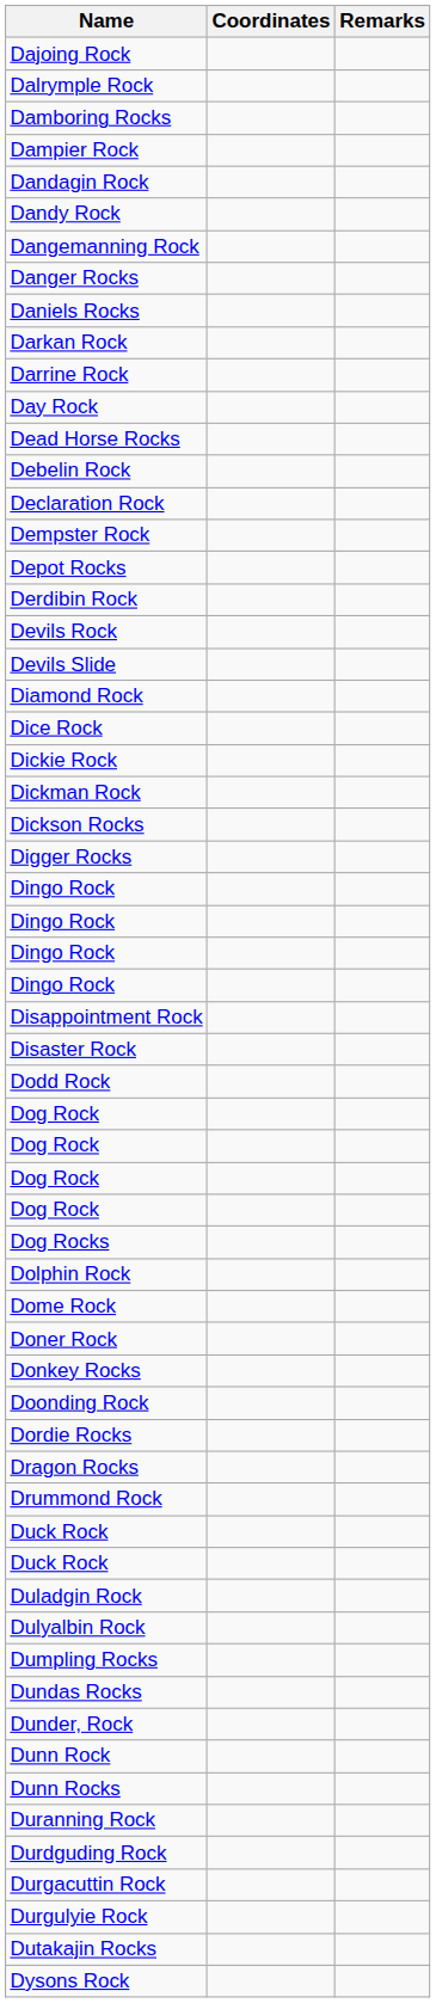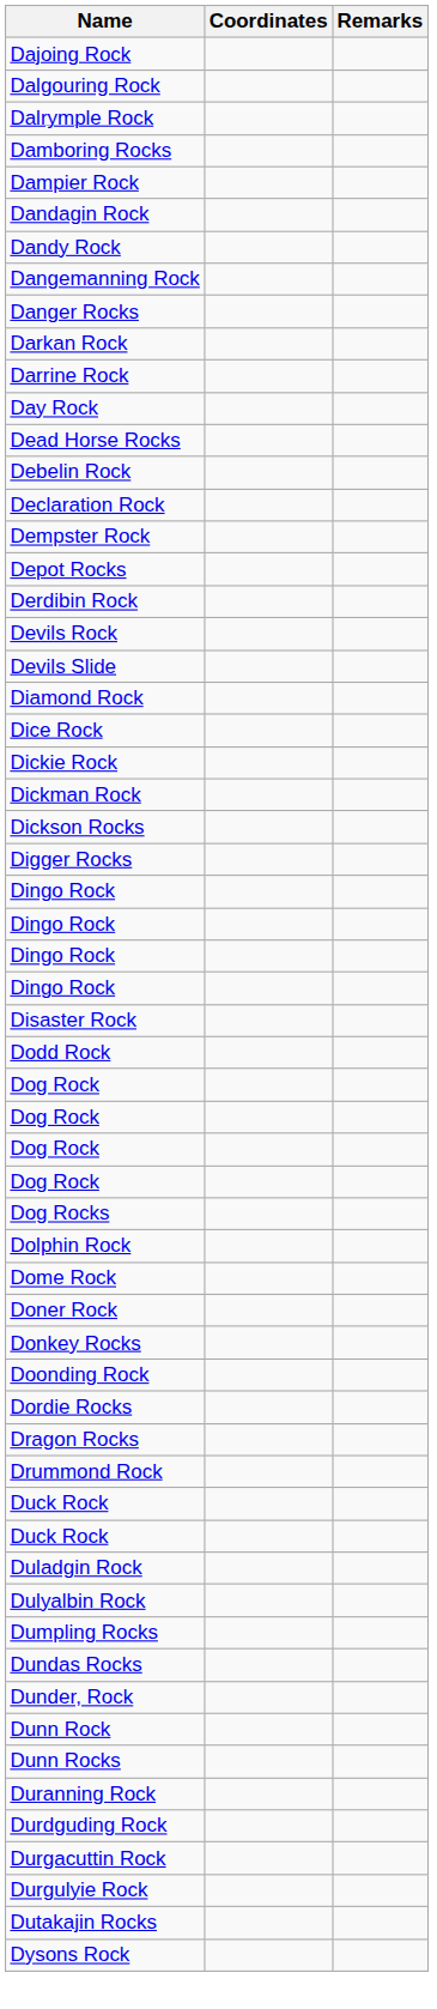 <table class="wikitable">
 <tr>
 <th>Name</th>
 <th>Coordinates</th>
 <th>Remarks</th>
 </tr>
 <tr>
 <td><a href='#'>Dajoing Rock</a></td>
+<td></td>
+<td></td>
+</tr>
+<tr>
+<td><a href='#'>Dalgouring Rock</a></td>
 <td></td>
 <td></td>
 </tr>
 <tr>
 <td><a href='#'>Dalrymple Rock</a></td>
 <td></td>
 <td></td>
 </tr>
 <tr>
 <td><a href='#'>Damboring Rocks</a></td>
 <td></td>
 <td></td>
 </tr>
 <tr>
 <td><a href='#'>Dampier Rock</a></td>
 <td></td>
 <td></td>
 </tr>
 <tr>
 <td><a href='#'>Dandagin Rock</a></td>
 <td></td>
 <td></td>
 </tr>
 <tr>
 <td><a href='#'>Dandy Rock</a></td>
 <td></td>
 <td></td>
 </tr>
 <tr>
 <td><a href='#'>Dangemanning Rock</a></td>
 <td></td>
 <td></td>
 </tr>
 <tr>
 <td><a href='#'>Danger Rocks</a></td>
-<td></td>
-<td></td>
-</tr>
-<tr>
-<td><a href='#'>Daniels Rocks</a></td>
 <td></td>
 <td></td>
 </tr>
 <tr>
 <td><a href='#'>Darkan Rock</a></td>
 <td></td>
 <td></td>
 </tr>
 <tr>
 <td><a href='#'>Darrine Rock</a></td>
 <td></td>
 <td></td>
 </tr>
 <tr>
 <td><a href='#'>Day Rock</a></td>
 <td></td>
 <td></td>
 </tr>
 <tr>
 <td><a href='#'>Dead Horse Rocks</a></td>
 <td></td>
 <td></td>
 </tr>
 <tr>
 <td><a href='#'>Debelin Rock</a></td>
 <td></td>
 <td></td>
 </tr>
 <tr>
 <td><a href='#'>Declaration Rock</a></td>
 <td></td>
 <td></td>
 </tr>
 <tr>
 <td><a href='#'>Dempster Rock</a></td>
 <td></td>
 <td></td>
 </tr>
 <tr>
 <td><a href='#'>Depot Rocks</a></td>
 <td></td>
 <td></td>
 </tr>
 <tr>
 <td><a href='#'>Derdibin Rock</a></td>
 <td></td>
 <td></td>
 </tr>
 <tr>
 <td><a href='#'>Devils Rock</a></td>
 <td></td>
 <td></td>
 </tr>
 <tr>
 <td><a href='#'>Devils Slide</a></td>
 <td></td>
 <td></td>
 </tr>
 <tr>
 <td><a href='#'>Diamond Rock</a></td>
 <td></td>
 <td></td>
 </tr>
 <tr>
 <td><a href='#'>Dice Rock</a></td>
 <td></td>
 <td></td>
 </tr>
 <tr>
 <td><a href='#'>Dickie Rock</a></td>
 <td></td>
 <td></td>
 </tr>
 <tr>
 <td><a href='#'>Dickman Rock</a></td>
 <td></td>
 <td></td>
 </tr>
 <tr>
 <td><a href='#'>Dickson Rocks</a></td>
 <td></td>
 <td></td>
 </tr>
 <tr>
 <td><a href='#'>Digger Rocks</a></td>
 <td></td>
 <td></td>
 </tr>
 <tr>
 <td><a href='#'>Dingo Rock</a></td>
 <td></td>
 <td></td>
 </tr>
 <tr>
 <td><a href='#'>Dingo Rock</a></td>
 <td></td>
 <td></td>
 </tr>
 <tr>
 <td><a href='#'>Dingo Rock</a></td>
 <td></td>
 <td></td>
 </tr>
 <tr>
 <td><a href='#'>Dingo Rock</a></td>
-<td></td>
-<td></td>
-</tr>
-<tr>
-<td><a href='#'>Disappointment Rock</a></td>
 <td></td>
 <td></td>
 </tr>
 <tr>
 <td><a href='#'>Disaster Rock</a></td>
 <td></td>
 <td></td>
 </tr>
 <tr>
 <td><a href='#'>Dodd Rock</a></td>
 <td></td>
 <td></td>
 </tr>
 <tr>
 <td><a href='#'>Dog Rock</a></td>
 <td></td>
 <td></td>
 </tr>
 <tr>
 <td><a href='#'>Dog Rock</a></td>
 <td></td>
 <td></td>
 </tr>
 <tr>
 <td><a href='#'>Dog Rock</a></td>
 <td></td>
 <td></td>
 </tr>
 <tr>
 <td><a href='#'>Dog Rock</a></td>
 <td></td>
 <td></td>
 </tr>
 <tr>
 <td><a href='#'>Dog Rocks</a></td>
 <td></td>
 <td></td>
 </tr>
 <tr>
 <td><a href='#'>Dolphin Rock</a></td>
 <td></td>
 <td></td>
 </tr>
 <tr>
 <td><a href='#'>Dome Rock</a></td>
 <td></td>
 <td></td>
 </tr>
 <tr>
 <td><a href='#'>Doner Rock</a></td>
 <td></td>
 <td></td>
 </tr>
 <tr>
 <td><a href='#'>Donkey Rocks</a></td>
 <td></td>
 <td></td>
 </tr>
 <tr>
 <td><a href='#'>Doonding Rock</a></td>
 <td></td>
 <td></td>
 </tr>
 <tr>
 <td><a href='#'>Dordie Rocks</a></td>
 <td></td>
 <td></td>
 </tr>
 <tr>
 <td><a href='#'>Dragon Rocks</a></td>
 <td></td>
 <td></td>
 </tr>
 <tr>
 <td><a href='#'>Drummond Rock</a></td>
 <td></td>
 <td></td>
 </tr>
 <tr>
 <td><a href='#'>Duck Rock</a></td>
 <td></td>
 <td></td>
 </tr>
 <tr>
 <td><a href='#'>Duck Rock</a></td>
 <td></td>
 <td></td>
 </tr>
 <tr>
 <td><a href='#'>Duladgin Rock</a></td>
 <td></td>
 <td></td>
 </tr>
 <tr>
 <td><a href='#'>Dulyalbin Rock</a></td>
 <td></td>
 <td></td>
 </tr>
 <tr>
 <td><a href='#'>Dumpling Rocks</a></td>
 <td></td>
 <td></td>
 </tr>
 <tr>
 <td><a href='#'>Dundas Rocks</a></td>
 <td></td>
 <td></td>
 </tr>
 <tr>
 <td><a href='#'>Dunder, Rock</a></td>
 <td></td>
 <td></td>
 </tr>
 <tr>
 <td><a href='#'>Dunn Rock</a></td>
 <td></td>
 <td></td>
 </tr>
 <tr>
 <td><a href='#'>Dunn Rocks</a></td>
 <td></td>
 <td></td>
 </tr>
 <tr>
 <td><a href='#'>Duranning Rock</a></td>
 <td></td>
 <td></td>
 </tr>
 <tr>
 <td><a href='#'>Durdguding Rock</a></td>
 <td></td>
 <td></td>
 </tr>
 <tr>
 <td><a href='#'>Durgacuttin Rock</a></td>
 <td></td>
 <td></td>
 </tr>
 <tr>
 <td><a href='#'>Durgulyie Rock</a></td>
 <td></td>
 <td></td>
 </tr>
 <tr>
 <td><a href='#'>Dutakajin Rocks</a></td>
 <td></td>
 <td></td>
 </tr>
 <tr>
 <td><a href='#'>Dysons Rock</a></td>
 <td></td>
 <td></td>
 </tr>
 </table>
